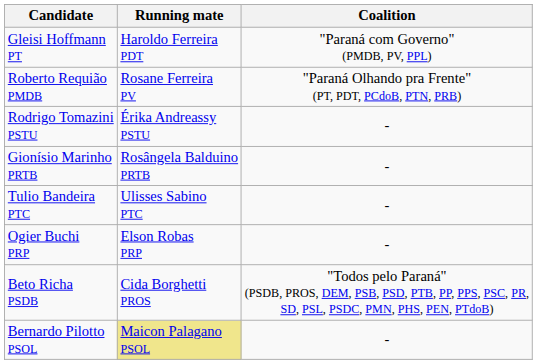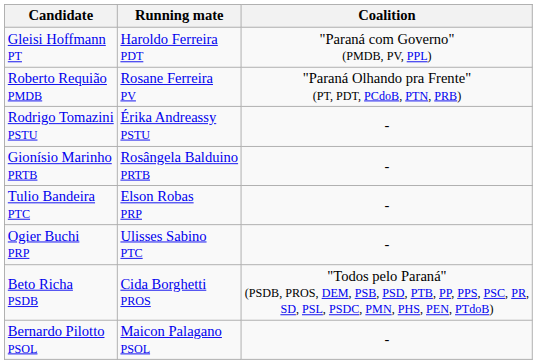 <table class="sortable wikitable">
 <tr style="background:#ececec; vertical-align:top;">
 <th>Candidate</th>
 <th>Running mate</th>
 <th>Coalition</th>
 </tr>
 <tr>
 <td><a href='#'>Gleisi Hoffmann</a><br><small><a href='#'>PT</a></small></td>
 <td><a href='#'>Haroldo Ferreira</a><br><small><a href='#'>PDT</a></small></td>
 <td style="text-align:center;">"Paraná com Governo"<br><small>(PMDB, PV, <a href='#'>PPL</a>)</small></td>
 </tr>
 <tr>
 <td><a href='#'>Roberto Requião</a><br><small><a href='#'>PMDB</a></small></td>
 <td><a href='#'>Rosane Ferreira</a><br><small><a href='#'>PV</a></small></td>
 <td style="text-align:center;">"Paraná Olhando pra Frente"<br><small>(PT, PDT, <a href='#'>PCdoB</a>, <a href='#'>PTN</a>, <a href='#'>PRB</a>)</small></td>
 </tr>
 <tr>
 <td><a href='#'>Rodrigo Tomazini</a><br><small><a href='#'>PSTU</a></small></td>
 <td><a href='#'>Érika Andreassy</a><br><small><a href='#'>PSTU</a></small></td>
 <td style="text-align:center;">-</td>
 </tr>
 <tr>
 <td><a href='#'>Gionísio Marinho</a><br><small><a href='#'>PRTB</a></small></td>
 <td><a href='#'>Rosângela Balduino</a><br><small><a href='#'>PRTB</a></small></td>
 <td style="text-align:center;">-</td>
 </tr>
 <tr>
 <td><a href='#'>Tulio Bandeira</a><br><small><a href='#'>PTC</a></small></td>
-<td><a href='#'>Ulisses Sabino</a><br><small><a href='#'>PTC</a></small></td>
+<td><a href='#'>Elson Robas</a><br><small><a href='#'>PRP</a></small></td>
 <td style="text-align:center;">-</td>
 </tr>
 <tr>
 <td><a href='#'>Ogier Buchi</a><br><small><a href='#'>PRP</a></small></td>
-<td><a href='#'>Elson Robas</a><br><small><a href='#'>PRP</a></small></td>
+<td><a href='#'>Ulisses Sabino</a><br><small><a href='#'>PTC</a></small></td>
 <td style="text-align:center;">-</td>
 </tr>
 <tr>
 <td><a href='#'>Beto Richa</a><br><small><a href='#'>PSDB</a></small></td>
 <td><a href='#'>Cida Borghetti</a><br><small><a href='#'>PROS</a></small></td>
 <td style="text-align:center;">"Todos pelo Paraná"<br><small>(PSDB, PROS, <a href='#'>DEM</a>, <a href='#'>PSB</a>, <a href='#'>PSD</a>, <a href='#'>PTB</a>, <a href='#'>PP</a>, <a href='#'>PPS</a>, <a href='#'>PSC</a>, <a href='#'>PR</a>,<br> <a href='#'>SD</a>, <a href='#'>PSL</a>, <a href='#'>PSDC</a>, <a href='#'>PMN</a>, <a href='#'>PHS</a>, <a href='#'>PEN</a>, <a href='#'>PTdoB</a>)</small></td>
 </tr>
 <tr>
 <td><a href='#'>Bernardo Pilotto</a><br><small><a href='#'>PSOL</a></small></td>
-<td style="background: khaki;"><a href='#'>Maicon Palagano</a><br><small><a href='#'>PSOL</a></small></td>
+<td><a href='#'>Maicon Palagano</a><br><small><a href='#'>PSOL</a></small></td>
 <td style="text-align:center;">-</td>
 </tr>
 </table>
